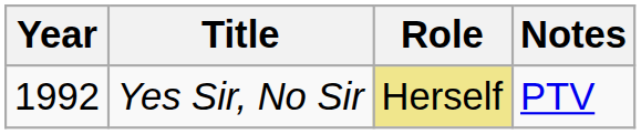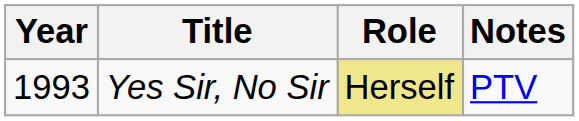 <table class="wikitable sortable plainrowheaders">
 <tr style="text-align:center;">
 <th scope="col">Year</th>
 <th scope="col">Title</th>
 <th scope="col">Role</th>
 <th scope="col">Notes</th>
 </tr>
 <tr>
-<td>1992</td>
+<td>1993</td>
 <td><em>Yes Sir, No Sir</em></td>
 <td style="background: khaki;">Herself</td>
 <td><a href='#'>PTV</a></td>
 </tr>
 </table>
